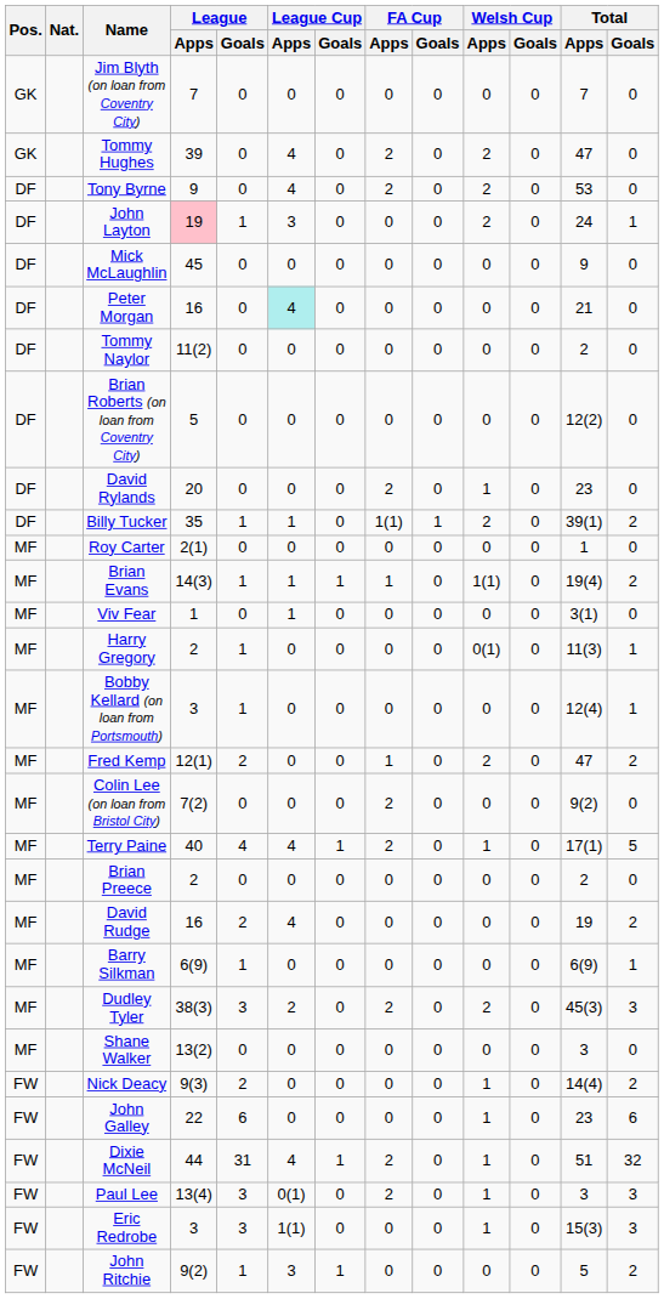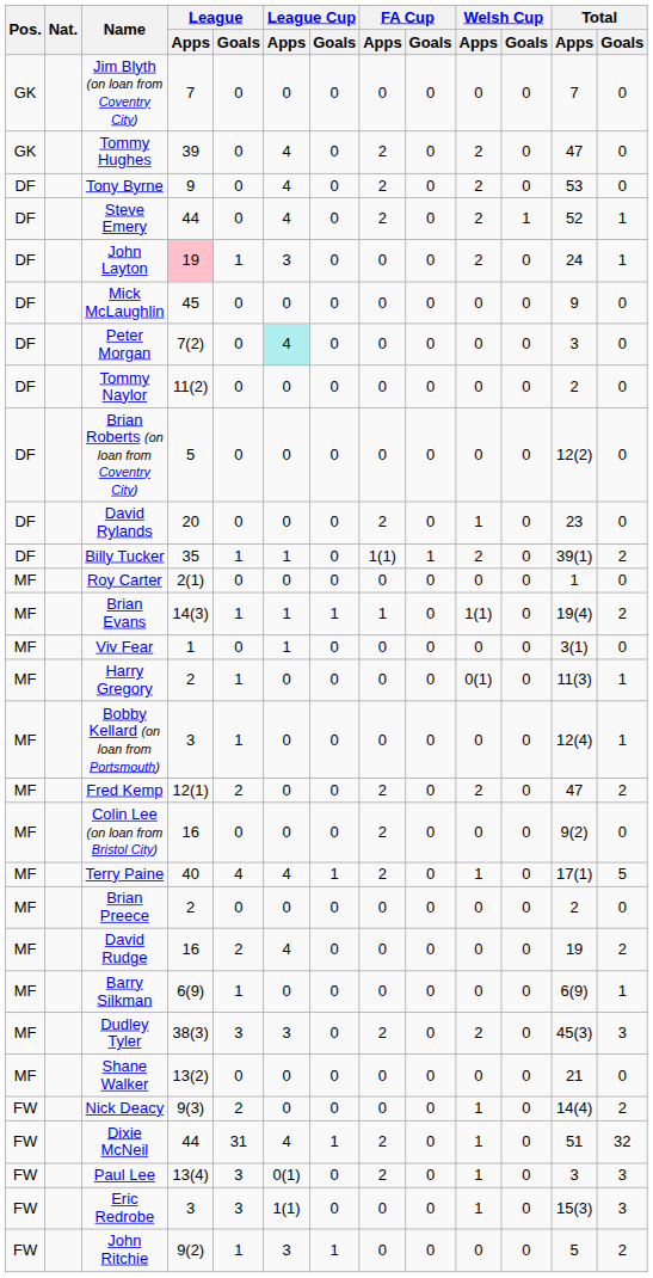 <table class="wikitable plainrowheaders" style="text-align:center">
 <tr>
 <th rowspan="2">Pos.</th>
 <th rowspan="2">Nat.</th>
 <th rowspan="2" width="136">Name</th>
 <th colspan="2" width="87"><a href='#'>League</a></th>
 <th colspan="2" width="87"><a href='#'>League Cup</a></th>
 <th colspan="2" width="87"><a href='#'>FA Cup</a></th>
 <th colspan="2" width="87"><a href='#'>Welsh Cup</a></th>
 <th colspan="2" width="87">Total</th>
 </tr>
 <tr>
 <th>Apps</th>
 <th>Goals</th>
 <th>Apps</th>
 <th>Goals</th>
 <th>Apps</th>
 <th>Goals</th>
 <th>Apps</th>
 <th>Goals</th>
 <th>Apps</th>
 <th>Goals</th>
 </tr>
 <tr>
 <td>GK</td>
 <td></td>
 <td><a href='#'>Jim Blyth</a> <em><small>(on loan from <a href='#'>Coventry City</a>)</small></em></td>
 <td>7</td>
 <td>0</td>
 <td>0</td>
 <td>0</td>
 <td>0</td>
 <td>0</td>
 <td>0</td>
 <td>0</td>
 <td>7</td>
 <td>0</td>
 </tr>
 <tr>
 <td>GK</td>
 <td></td>
 <td><a href='#'>Tommy Hughes</a></td>
 <td>39</td>
 <td>0</td>
 <td>4</td>
 <td>0</td>
 <td>2</td>
 <td>0</td>
 <td>2</td>
 <td>0</td>
 <td>47</td>
 <td>0</td>
 </tr>
 <tr |>
 <td>DF</td>
 <td></td>
 <td><a href='#'>Tony Byrne</a></td>
 <td>9</td>
 <td>0</td>
 <td>4</td>
 <td>0</td>
 <td>2</td>
 <td>0</td>
 <td>2</td>
 <td>0</td>
 <td>53</td>
 <td>0</td>
 </tr>
 <tr>
 <td>DF</td>
 <td></td>
+<td><a href='#'>Steve Emery</a></td>
+<td>44</td>
+<td>0</td>
+<td>4</td>
+<td>0</td>
+<td>2</td>
+<td>0</td>
+<td>2</td>
+<td>1</td>
+<td>52</td>
+<td>1</td>
+</tr>
+<tr>
+<td>DF</td>
+<td></td>
 <td><a href='#'>John Layton</a></td>
 <td style="background: pink;">19</td>
 <td>1</td>
 <td>3</td>
 <td>0</td>
 <td>0</td>
 <td>0</td>
 <td>2</td>
 <td>0</td>
 <td>24</td>
 <td>1</td>
 </tr>
 <tr>
 <td>DF</td>
 <td></td>
 <td><a href='#'>Mick McLaughlin</a></td>
 <td>45</td>
 <td>0</td>
 <td>0</td>
 <td>0</td>
 <td>0</td>
 <td>0</td>
 <td>0</td>
 <td>0</td>
 <td>9</td>
 <td>0</td>
 </tr>
 <tr>
 <td>DF</td>
 <td></td>
 <td><a href='#'>Peter Morgan</a></td>
-<td>16</td>
+<td>7(2)</td>
 <td>0</td>
 <td style="background: paleturquoise;">4</td>
 <td>0</td>
 <td>0</td>
 <td>0</td>
 <td>0</td>
 <td>0</td>
-<td>21</td>
+<td>3</td>
 <td>0</td>
 </tr>
 <tr>
 <td>DF</td>
 <td></td>
 <td><a href='#'>Tommy Naylor</a></td>
 <td>11(2)</td>
 <td>0</td>
 <td>0</td>
 <td>0</td>
 <td>0</td>
 <td>0</td>
 <td>0</td>
 <td>0</td>
 <td>2</td>
 <td>0</td>
 </tr>
 <tr>
 <td>DF</td>
 <td></td>
 <td><a href='#'>Brian Roberts</a> <em><small>(on loan from <a href='#'>Coventry City</a>)</small></em></td>
 <td>5</td>
 <td>0</td>
 <td>0</td>
 <td>0</td>
 <td>0</td>
 <td>0</td>
 <td>0</td>
 <td>0</td>
 <td>12(2)</td>
 <td>0</td>
 </tr>
 <tr>
 <td>DF</td>
 <td></td>
 <td><a href='#'>David Rylands</a></td>
 <td>20</td>
 <td>0</td>
 <td>0</td>
 <td>0</td>
 <td>2</td>
 <td>0</td>
 <td>1</td>
 <td>0</td>
 <td>23</td>
 <td>0</td>
 </tr>
 <tr>
 <td>DF</td>
 <td></td>
 <td><a href='#'>Billy Tucker</a></td>
 <td>35</td>
 <td>1</td>
 <td>1</td>
 <td>0</td>
 <td>1(1)</td>
 <td>1</td>
 <td>2</td>
 <td>0</td>
 <td>39(1)</td>
 <td>2</td>
 </tr>
 <tr>
 <td>MF</td>
 <td></td>
 <td><a href='#'>Roy Carter</a></td>
 <td>2(1)</td>
 <td>0</td>
 <td>0</td>
 <td>0</td>
 <td>0</td>
 <td>0</td>
 <td>0</td>
 <td>0</td>
 <td>1</td>
 <td>0</td>
 </tr>
 <tr>
 <td>MF</td>
 <td></td>
 <td><a href='#'>Brian Evans</a></td>
 <td>14(3)</td>
 <td>1</td>
 <td>1</td>
 <td>1</td>
 <td>1</td>
 <td>0</td>
 <td>1(1)</td>
 <td>0</td>
 <td>19(4)</td>
 <td>2</td>
 </tr>
 <tr>
 <td>MF</td>
 <td></td>
 <td><a href='#'>Viv Fear</a></td>
 <td>1</td>
 <td>0</td>
 <td>1</td>
 <td>0</td>
 <td>0</td>
 <td>0</td>
 <td>0</td>
 <td>0</td>
 <td>3(1)</td>
 <td>0</td>
 </tr>
 <tr>
 <td>MF</td>
 <td></td>
 <td><a href='#'>Harry Gregory</a></td>
 <td>2</td>
 <td>1</td>
 <td>0</td>
 <td>0</td>
 <td>0</td>
 <td>0</td>
 <td>0(1)</td>
 <td>0</td>
 <td>11(3)</td>
 <td>1</td>
 </tr>
 <tr>
 <td>MF</td>
 <td></td>
 <td><a href='#'>Bobby Kellard</a> <em><small>(on loan from <a href='#'>Portsmouth</a>)</small></em></td>
 <td>3</td>
 <td>1</td>
 <td>0</td>
 <td>0</td>
 <td>0</td>
 <td>0</td>
 <td>0</td>
 <td>0</td>
 <td>12(4)</td>
 <td>1</td>
 </tr>
 <tr>
 <td>MF</td>
 <td></td>
 <td><a href='#'>Fred Kemp</a></td>
 <td>12(1)</td>
 <td>2</td>
 <td>0</td>
 <td>0</td>
-<td>1</td>
+<td>2</td>
 <td>0</td>
 <td>2</td>
 <td>0</td>
 <td>47</td>
 <td>2</td>
 </tr>
 <tr>
 <td>MF</td>
 <td></td>
 <td><a href='#'>Colin Lee</a> <em><small>(on loan from <a href='#'>Bristol City</a>)</small></em></td>
-<td>7(2)</td>
+<td>16</td>
 <td>0</td>
 <td>0</td>
 <td>0</td>
 <td>2</td>
 <td>0</td>
 <td>0</td>
 <td>0</td>
 <td>9(2)</td>
 <td>0</td>
 </tr>
 <tr>
 <td>MF</td>
 <td></td>
 <td><a href='#'>Terry Paine</a></td>
 <td>40</td>
 <td>4</td>
 <td>4</td>
 <td>1</td>
 <td>2</td>
 <td>0</td>
 <td>1</td>
 <td>0</td>
 <td>17(1)</td>
 <td>5</td>
 </tr>
 <tr>
 <td>MF</td>
 <td></td>
 <td><a href='#'>Brian Preece</a></td>
 <td>2</td>
 <td>0</td>
 <td>0</td>
 <td>0</td>
 <td>0</td>
 <td>0</td>
 <td>0</td>
 <td>0</td>
 <td>2</td>
 <td>0</td>
 </tr>
 <tr>
 <td>MF</td>
 <td></td>
 <td><a href='#'>David Rudge</a></td>
 <td>16</td>
 <td>2</td>
 <td>4</td>
 <td>0</td>
 <td>0</td>
 <td>0</td>
 <td>0</td>
 <td>0</td>
 <td>19</td>
 <td>2</td>
 </tr>
 <tr>
 <td>MF</td>
 <td></td>
 <td><a href='#'>Barry Silkman</a></td>
 <td>6(9)</td>
 <td>1</td>
 <td>0</td>
 <td>0</td>
 <td>0</td>
 <td>0</td>
 <td>0</td>
 <td>0</td>
 <td>6(9)</td>
 <td>1</td>
 </tr>
 <tr>
 <td>MF</td>
 <td></td>
 <td><a href='#'>Dudley Tyler</a></td>
 <td>38(3)</td>
 <td>3</td>
-<td>2</td>
+<td>3</td>
 <td>0</td>
 <td>2</td>
 <td>0</td>
 <td>2</td>
 <td>0</td>
 <td>45(3)</td>
 <td>3</td>
 </tr>
 <tr>
 <td>MF</td>
 <td></td>
 <td><a href='#'>Shane Walker</a></td>
 <td>13(2)</td>
 <td>0</td>
 <td>0</td>
 <td>0</td>
 <td>0</td>
 <td>0</td>
 <td>0</td>
 <td>0</td>
-<td>3</td>
+<td>21</td>
 <td>0</td>
 </tr>
 <tr>
 <td>FW</td>
 <td></td>
 <td><a href='#'>Nick Deacy</a></td>
 <td>9(3)</td>
 <td>2</td>
 <td>0</td>
 <td>0</td>
 <td>0</td>
 <td>0</td>
 <td>1</td>
 <td>0</td>
 <td>14(4)</td>
 <td>2</td>
-</tr>
-<tr>
-<td>FW</td>
-<td></td>
-<td><a href='#'>John Galley</a></td>
-<td>22</td>
-<td>6</td>
-<td>0</td>
-<td>0</td>
-<td>0</td>
-<td>0</td>
-<td>1</td>
-<td>0</td>
-<td>23</td>
-<td>6</td>
 </tr>
 <tr>
 <td>FW</td>
 <td></td>
 <td><a href='#'>Dixie McNeil</a></td>
 <td>44</td>
 <td>31</td>
 <td>4</td>
 <td>1</td>
 <td>2</td>
 <td>0</td>
 <td>1</td>
 <td>0</td>
 <td>51</td>
 <td>32</td>
 </tr>
 <tr>
 <td>FW</td>
 <td></td>
 <td><a href='#'>Paul Lee</a></td>
 <td>13(4)</td>
 <td>3</td>
 <td>0(1)</td>
 <td>0</td>
 <td>2</td>
 <td>0</td>
 <td>1</td>
 <td>0</td>
 <td>3</td>
 <td>3</td>
 </tr>
 <tr>
 <td>FW</td>
 <td></td>
 <td><a href='#'>Eric Redrobe</a></td>
 <td>3</td>
 <td>3</td>
 <td>1(1)</td>
 <td>0</td>
 <td>0</td>
 <td>0</td>
 <td>1</td>
 <td>0</td>
 <td>15(3)</td>
 <td>3</td>
 </tr>
 <tr>
 <td>FW</td>
 <td></td>
 <td><a href='#'>John Ritchie</a></td>
 <td>9(2)</td>
 <td>1</td>
 <td>3</td>
 <td>1</td>
 <td>0</td>
 <td>0</td>
 <td>0</td>
 <td>0</td>
 <td>5</td>
 <td>2</td>
 </tr>
 </table>
